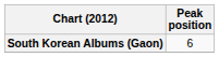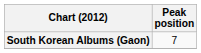 <table class="wikitable plainrowheaders" style="text-align:center">
 <tr>
 <th scope="col">Chart (2012)</th>
 <th scope="col">Peak<br>position</th>
 </tr>
 <tr>
 <th scope="row">South Korean Albums (Gaon)</th>
-<td>6</td>
+<td>7</td>
 </tr>
 <tr>
 </tr>
 </table>
